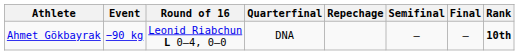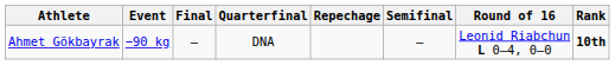 <table class="wikitable">
 <tr>
 <th>Athlete</th>
 <th>Event</th>
-<th>Round of 16</th>
+<th>Final</th>
 <th>Quarterfinal</th>
 <th>Repechage</th>
 <th>Semifinal</th>
-<th>Final</th>
+<th>Round of 16</th>
 <th>Rank</th>
 </tr>
 <tr align=center>
 <td align=left><a href='#'>Ahmet Gökbayrak</a></td>
 <td><a href='#'>−90 kg</a></td>
-<td> <a href='#'>Leonid Riabchun</a><br><strong>L</strong> 0–4, 0–0</td>
+<td>–</td>
 <td>DNA</td>
 <td></td>
 <td>–</td>
-<td>–</td>
+<td> <a href='#'>Leonid Riabchun</a><br><strong>L</strong> 0–4, 0–0</td>
 <td><strong>10th</strong></td>
 </tr>
 </table>
